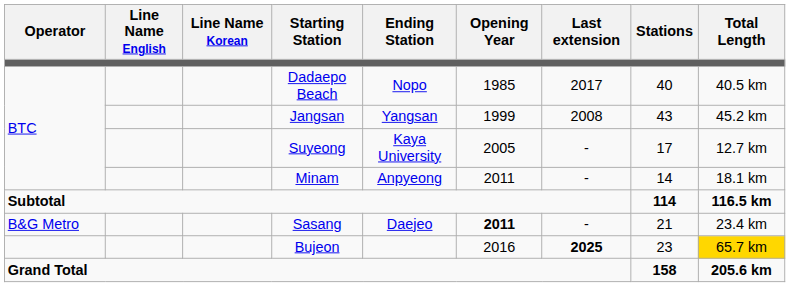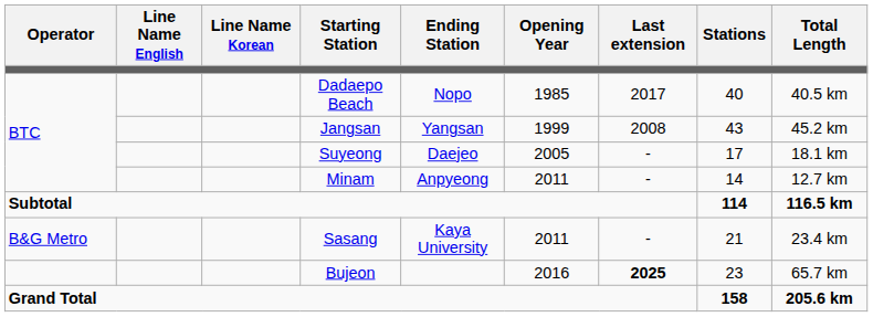 <table class="wikitable" style="text-align: center">
 <tr>
 <th width = "125pt">Operator</th>
 <th width = "95pt">Line Name<br><small><a href='#'>English</a></small></th>
 <th width = "115pt">Line Name<br><small><a href='#'>Korean</a></small></th>
 <th width = "110pt">Starting Station</th>
 <th width = "110pt">Ending Station</th>
 <th width = "100pt">Opening Year</th>
 <th width = "100pt">Last extension</th>
 <th width = "70pt">Stations</th>
 <th width = "100pt">Total Length</th>
 </tr>
 <tr style = "background:#606060; height: 2pt">
 <td colspan = "9"></td>
 </tr>
 <tr>
 <td style="text-align:left" rowspan="4"> <a href='#'>BTC</a></td>
 <td><div></div></td>
 <td></td>
 <td><a href='#'>Dadaepo Beach</a></td>
 <td><a href='#'>Nopo</a></td>
 <td>1985</td>
 <td>2017</td>
 <td>40</td>
 <td>40.5 km</td>
 </tr>
 <tr>
 <td><div></div></td>
 <td></td>
 <td><a href='#'>Jangsan</a></td>
 <td><a href='#'>Yangsan</a></td>
 <td>1999</td>
 <td>2008</td>
 <td>43</td>
 <td>45.2 km</td>
 </tr>
 <tr>
 <td><div></div></td>
 <td></td>
 <td><a href='#'>Suyeong</a></td>
-<td><a href='#'>Kaya University</a></td>
+<td><a href='#'>Daejeo</a></td>
 <td>2005</td>
 <td>-</td>
 <td>17</td>
-<td>12.7 km</td>
+<td>18.1 km</td>
 </tr>
 <tr>
 <td><div></div></td>
 <td></td>
 <td><a href='#'>Minam</a></td>
 <td><a href='#'>Anpyeong</a></td>
 <td>2011</td>
 <td>-</td>
 <td>14</td>
-<td>18.1 km</td>
+<td>12.7 km</td>
 </tr>
 <tr>
 <td colspan="7" align="left"><strong>Subtotal</strong></td>
 <td><strong>114</strong></td>
 <td><strong>116.5 km</strong></td>
 </tr>
 <tr>
 <td style="text-align:left"><a href='#'>B&G Metro</a></td>
 <td><div></div></td>
 <td></td>
 <td><a href='#'>Sasang</a></td>
-<td><a href='#'>Daejeo</a></td>
-<td><strong>2011</strong></td>
+<td><a href='#'>Kaya University</a></td>
+<td>2011</td>
 <td>-</td>
 <td>21</td>
 <td>23.4 km</td>
 </tr>
 <tr>
 <td style="text-align:left"></td>
 <td><div></div></td>
 <td></td>
 <td><a href='#'>Bujeon</a></td>
 <td></td>
 <td>2016</td>
 <td><strong>2025</strong></td>
 <td>23</td>
-<td style="background: gold;">65.7 km</td>
+<td>65.7 km</td>
 </tr>
 <tr>
 <td colspan="7" align="left"><strong>Grand Total</strong></td>
 <td><strong>158</strong></td>
 <td><strong>205.6 km</strong></td>
 </tr>
 </table>
